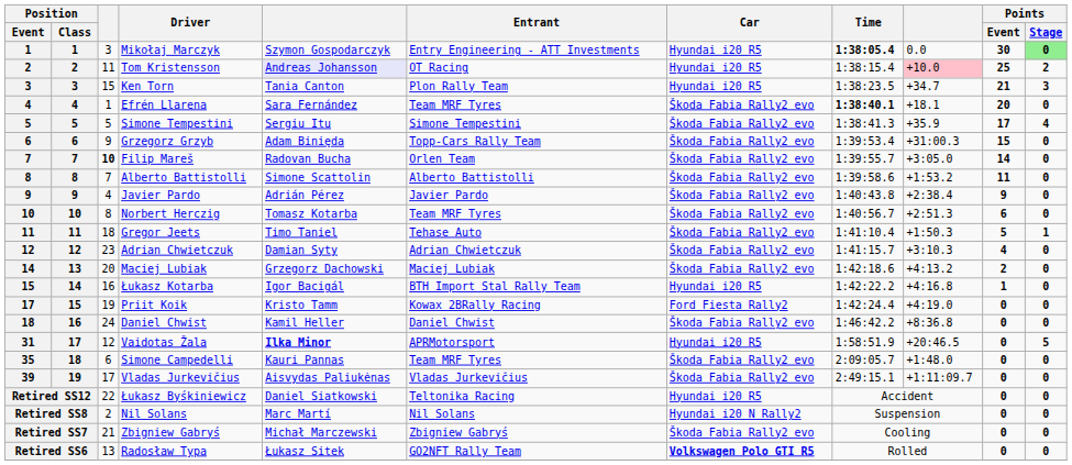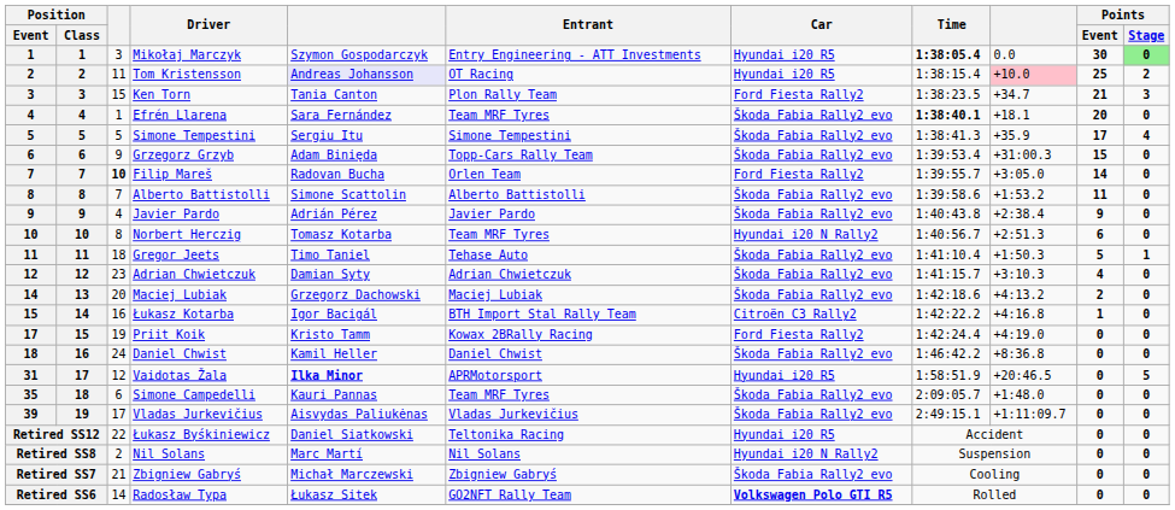 <table class="wikitable" width=85% style="font-size:85%">
 <tr>
 <th colspan="2">Position</th>
 <th rowspan="2"></th>
 <th rowspan="2">Driver</th>
 <th rowspan="2"></th>
 <th rowspan="2">Entrant</th>
 <th rowspan="2">Car</th>
 <th rowspan="2">Time</th>
 <th rowspan="2"></th>
 <th colspan="2">Points</th>
 </tr>
 <tr>
 <th>Event</th>
 <th>Class</th>
 <th>Event</th>
 <th><a href='#'>Stage</a></th>
 </tr>
 <tr>
 <th>1</th>
 <th>1</th>
 <td align="center">3</td>
 <td><a href='#'>Mikołaj Marczyk</a></td>
 <td><a href='#'>Szymon Gospodarczyk</a></td>
 <td><a href='#'>Entry Engineering - ATT Investments</a></td>
 <td><a href='#'>Hyundai i20 R5</a></td>
 <td><strong>1:38:05.4</strong></td>
 <td>0.0</td>
 <td align="center"><strong>30</strong></td>
 <td align="center" style="background: lightgreen;"><strong>0</strong></td>
 </tr>
 <tr>
 <th>2</th>
 <th>2</th>
 <td align="center">11</td>
 <td><a href='#'>Tom Kristensson</a></td>
 <td style="background: lavender;"><a href='#'>Andreas Johansson</a></td>
 <td><a href='#'>OT Racing</a></td>
 <td><a href='#'>Hyundai i20 R5</a></td>
 <td>1:38:15.4</td>
 <td style="background: pink;">+10.0</td>
 <td align="center"><strong>25</strong></td>
 <td align="center"><strong>2</strong></td>
 </tr>
 <tr>
 <th>3</th>
 <th>3</th>
 <td align="center">15</td>
 <td><a href='#'>Ken Torn</a></td>
 <td><a href='#'>Tania Canton</a></td>
 <td><a href='#'>Plon Rally Team</a></td>
-<td><a href='#'>Hyundai i20 R5</a></td>
+<td><a href='#'>Ford Fiesta Rally2</a></td>
 <td>1:38:23.5</td>
 <td>+34.7</td>
 <td align="center"><strong>21</strong></td>
 <td align="center"><strong>3</strong></td>
 </tr>
 <tr>
 <th>4</th>
 <th>4</th>
 <td align="center">1</td>
 <td><a href='#'>Efrén Llarena</a></td>
 <td><a href='#'>Sara Fernández</a></td>
 <td><a href='#'>Team MRF Tyres</a></td>
 <td><a href='#'>Škoda Fabia Rally2 evo</a></td>
 <td><strong>1:38:40.1</strong></td>
 <td>+18.1</td>
 <td align="center"><strong>20</strong></td>
 <td align="center"><strong>0</strong></td>
 </tr>
 <tr>
 <th>5</th>
 <th>5</th>
 <td align="center">5</td>
 <td><a href='#'>Simone Tempestini</a></td>
 <td><a href='#'>Sergiu Itu</a></td>
 <td><a href='#'>Simone Tempestini</a></td>
 <td><a href='#'>Škoda Fabia Rally2 evo</a></td>
 <td>1:38:41.3</td>
 <td>+35.9</td>
 <td align="center"><strong>17</strong></td>
 <td align="center"><strong>4</strong></td>
 </tr>
 <tr>
 <th>6</th>
 <th>6</th>
 <td align="center">9</td>
 <td><a href='#'>Grzegorz Grzyb</a></td>
 <td><a href='#'>Adam Binięda</a></td>
 <td><a href='#'>Topp-Cars Rally Team</a></td>
 <td><a href='#'>Škoda Fabia Rally2 evo</a></td>
 <td>1:39:53.4</td>
 <td>+31:00.3</td>
 <td align="center"><strong>15</strong></td>
 <td align="center"><strong>0</strong></td>
 </tr>
 <tr>
 <th>7</th>
 <th>7</th>
 <td align="center"><strong>10</strong></td>
 <td><a href='#'>Filip Mareš</a></td>
 <td><a href='#'>Radovan Bucha</a></td>
 <td><a href='#'>Orlen Team</a></td>
-<td><a href='#'>Škoda Fabia Rally2 evo</a></td>
+<td><a href='#'>Ford Fiesta Rally2</a></td>
 <td>1:39:55.7</td>
 <td>+3:05.0</td>
 <td align="center"><strong>14</strong></td>
 <td align="center"><strong>0</strong></td>
 </tr>
 <tr>
 <th>8</th>
 <th>8</th>
 <td align="center">7</td>
 <td><a href='#'>Alberto Battistolli</a></td>
 <td><a href='#'>Simone Scattolin</a></td>
 <td><a href='#'>Alberto Battistolli</a></td>
 <td><a href='#'>Škoda Fabia Rally2 evo</a></td>
 <td>1:39:58.6</td>
 <td>+1:53.2</td>
 <td align="center"><strong>11</strong></td>
 <td align="center"><strong>0</strong></td>
 </tr>
 <tr>
 <th>9</th>
 <th>9</th>
 <td align="center">4</td>
 <td><a href='#'>Javier Pardo</a></td>
 <td><a href='#'>Adrián Pérez</a></td>
 <td><a href='#'>Javier Pardo</a></td>
 <td><a href='#'>Škoda Fabia Rally2 evo</a></td>
 <td>1:40:43.8</td>
 <td>+2:38.4</td>
 <td align="center"><strong>9</strong></td>
 <td align="center"><strong>0</strong></td>
 </tr>
 <tr>
 <th>10</th>
 <th>10</th>
 <td align="center">8</td>
 <td><a href='#'>Norbert Herczig</a></td>
 <td><a href='#'>Tomasz Kotarba</a></td>
 <td><a href='#'>Team MRF Tyres</a></td>
-<td><a href='#'>Škoda Fabia Rally2 evo</a></td>
+<td><a href='#'>Hyundai i20 N Rally2</a></td>
 <td>1:40:56.7</td>
 <td>+2:51.3</td>
 <td align="center"><strong>6</strong></td>
 <td align="center"><strong>0</strong></td>
 </tr>
 <tr>
 <th>11</th>
 <th>11</th>
 <td align="center">18</td>
 <td><a href='#'>Gregor Jeets</a></td>
 <td><a href='#'>Timo Taniel</a></td>
 <td><a href='#'>Tehase Auto</a></td>
 <td><a href='#'>Škoda Fabia Rally2 evo</a></td>
 <td>1:41:10.4</td>
 <td>+1:50.3</td>
 <td align="center"><strong>5</strong></td>
 <td align="center"><strong>1</strong></td>
 </tr>
 <tr>
 <th>12</th>
 <th>12</th>
 <td align="center">23</td>
 <td><a href='#'>Adrian Chwietczuk</a></td>
 <td><a href='#'>Damian Syty</a></td>
 <td><a href='#'>Adrian Chwietczuk</a></td>
 <td><a href='#'>Škoda Fabia Rally2 evo</a></td>
 <td>1:41:15.7</td>
 <td>+3:10.3</td>
 <td align="center"><strong>4</strong></td>
 <td align="center"><strong>0</strong></td>
 </tr>
 <tr>
 <th>14</th>
 <th>13</th>
 <td align="center">20</td>
 <td><a href='#'>Maciej Lubiak</a></td>
 <td><a href='#'>Grzegorz Dachowski</a></td>
 <td><a href='#'>Maciej Lubiak</a></td>
 <td><a href='#'>Škoda Fabia Rally2 evo</a></td>
 <td>1:42:18.6</td>
 <td>+4:13.2</td>
 <td align="center"><strong>2</strong></td>
 <td align="center"><strong>0</strong></td>
 </tr>
 <tr>
 <th>15</th>
 <th>14</th>
 <td align="center">16</td>
 <td><a href='#'>Łukasz Kotarba</a></td>
 <td><a href='#'>Igor Bacigál</a></td>
 <td><a href='#'>BTH Import Stal Rally Team</a></td>
-<td><a href='#'>Hyundai i20 R5</a></td>
+<td><a href='#'>Citroën C3 Rally2</a></td>
 <td>1:42:22.2</td>
 <td>+4:16.8</td>
 <td align="center"><strong>1</strong></td>
 <td align="center"><strong>0</strong></td>
 </tr>
 <tr>
 <th>17</th>
 <th>15</th>
 <td align="center">19</td>
 <td><a href='#'>Priit Koik</a></td>
 <td><a href='#'>Kristo Tamm</a></td>
 <td><a href='#'>Kowax 2BRally Racing</a></td>
 <td><a href='#'>Ford Fiesta Rally2</a></td>
 <td>1:42:24.4</td>
 <td>+4:19.0</td>
 <td align="center"><strong>0</strong></td>
 <td align="center"><strong>0</strong></td>
 </tr>
 <tr>
 <th>18</th>
 <th>16</th>
 <td align="center">24</td>
 <td><a href='#'>Daniel Chwist</a></td>
 <td><a href='#'>Kamil Heller</a></td>
 <td><a href='#'>Daniel Chwist</a></td>
 <td><a href='#'>Škoda Fabia Rally2 evo</a></td>
 <td>1:46:42.2</td>
 <td>+8:36.8</td>
 <td align="center"><strong>0</strong></td>
 <td align="center"><strong>0</strong></td>
 </tr>
 <tr>
 <th>31</th>
 <th>17</th>
 <td align="center">12</td>
 <td><a href='#'>Vaidotas Žala</a></td>
 <td><strong><a href='#'>Ilka Minor</a></strong></td>
 <td><a href='#'>APRMotorsport</a></td>
 <td><a href='#'>Hyundai i20 R5</a></td>
 <td>1:58:51.9</td>
 <td>+20:46.5</td>
 <td align="center"><strong>0</strong></td>
 <td align="center"><strong>5</strong></td>
 </tr>
 <tr>
 <th>35</th>
 <th>18</th>
 <td align="center">6</td>
 <td><a href='#'>Simone Campedelli</a></td>
 <td><a href='#'>Kauri Pannas</a></td>
 <td><a href='#'>Team MRF Tyres</a></td>
 <td><a href='#'>Škoda Fabia Rally2 evo</a></td>
 <td>2:09:05.7</td>
 <td>+1:48.0</td>
 <td align="center"><strong>0</strong></td>
 <td align="center"><strong>0</strong></td>
 </tr>
 <tr>
 <th>39</th>
 <th>19</th>
 <td align="center">17</td>
 <td><a href='#'>Vladas Jurkevičius</a></td>
 <td><a href='#'>Aisvydas Paliukėnas</a></td>
 <td><a href='#'>Vladas Jurkevičius</a></td>
 <td><a href='#'>Škoda Fabia Rally2 evo</a></td>
 <td>2:49:15.1</td>
 <td>+1:11:09.7</td>
 <td align="center"><strong>0</strong></td>
 <td align="center"><strong>0</strong></td>
 </tr>
 <tr>
 <th colspan="2">Retired SS12</th>
 <td align="center">22</td>
 <td><a href='#'>Łukasz Byśkiniewicz</a></td>
 <td><a href='#'>Daniel Siatkowski</a></td>
 <td><a href='#'>Teltonika Racing</a></td>
 <td><a href='#'>Hyundai i20 R5</a></td>
 <td colspan="2" align="center">Accident</td>
 <td align="center"><strong>0</strong></td>
 <td align="center"><strong>0</strong></td>
 </tr>
 <tr>
 <th colspan="2">Retired SS8</th>
 <td align="center">2</td>
 <td><a href='#'>Nil Solans</a></td>
 <td><a href='#'>Marc Martí</a></td>
 <td><a href='#'>Nil Solans</a></td>
 <td><a href='#'>Hyundai i20 N Rally2</a></td>
 <td colspan="2" align="center">Suspension</td>
 <td align="center"><strong>0</strong></td>
 <td align="center"><strong>0</strong></td>
 </tr>
 <tr>
 <th colspan="2">Retired SS7</th>
 <td align="center">21</td>
 <td><a href='#'>Zbigniew Gabryś</a></td>
 <td><a href='#'>Michał Marczewski</a></td>
 <td><a href='#'>Zbigniew Gabryś</a></td>
 <td><a href='#'>Škoda Fabia Rally2 evo</a></td>
 <td colspan="2" align="center">Cooling</td>
 <td align="center"><strong>0</strong></td>
 <td align="center"><strong>0</strong></td>
 </tr>
 <tr>
 <th colspan="2">Retired SS6</th>
-<td align="center">13</td>
+<td align="center">14</td>
 <td><a href='#'>Radosław Typa</a></td>
 <td><a href='#'>Łukasz Sitek</a></td>
 <td><a href='#'>GO2NFT Rally Team</a></td>
 <td><strong><a href='#'>Volkswagen Polo GTI R5</a></strong></td>
 <td colspan="2" align="center">Rolled</td>
 <td align="center"><strong>0</strong></td>
 <td align="center"><strong>0</strong></td>
 </tr>
 <tr>
 </tr>
 </table>
